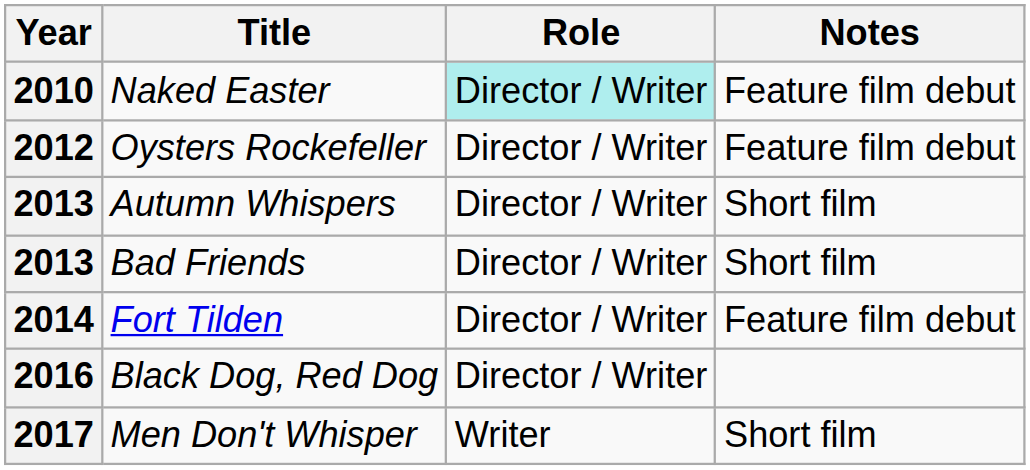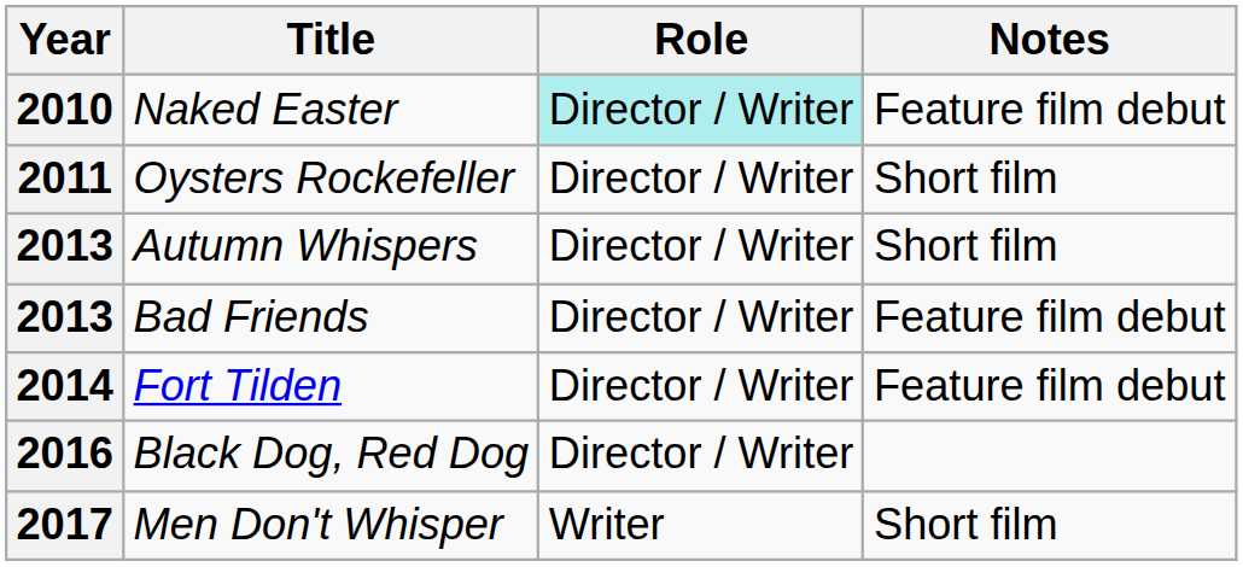 <table class="wikitable plainrowheaders sortable">
 <tr>
 <th scope="col">Year</th>
 <th scope="col">Title</th>
 <th scope="col">Role</th>
 <th scope="col" class="unsortable">Notes</th>
 </tr>
 <tr>
 <th scope="row">2010</th>
 <td><em>Naked Easter</em></td>
 <td style="background: paleturquoise;">Director / Writer</td>
 <td>Feature film debut</td>
 </tr>
 <tr>
-<th scope="row">2012</th>
+<th scope="row">2011</th>
 <td><em>Oysters Rockefeller</em></td>
 <td>Director / Writer</td>
-<td>Feature film debut</td>
+<td>Short film</td>
 </tr>
 <tr>
 <th scope="row">2013</th>
 <td><em>Autumn Whispers</em></td>
 <td>Director / Writer</td>
 <td>Short film</td>
 </tr>
 <tr>
 <th scope="row">2013</th>
 <td><em>Bad Friends</em></td>
 <td>Director / Writer</td>
-<td>Short film</td>
+<td>Feature film debut</td>
 </tr>
 <tr>
 <th scope="row">2014</th>
 <td><em><a href='#'>Fort Tilden</a></em></td>
 <td>Director / Writer</td>
 <td>Feature film debut</td>
 </tr>
 <tr>
 <th scope="row">2016</th>
 <td><em>Black Dog, Red Dog</em></td>
 <td>Director / Writer</td>
 <td></td>
 </tr>
 <tr>
 <th scope="row">2017</th>
 <td><em>Men Don't Whisper</em></td>
 <td>Writer</td>
 <td>Short film</td>
 </tr>
 </table>
